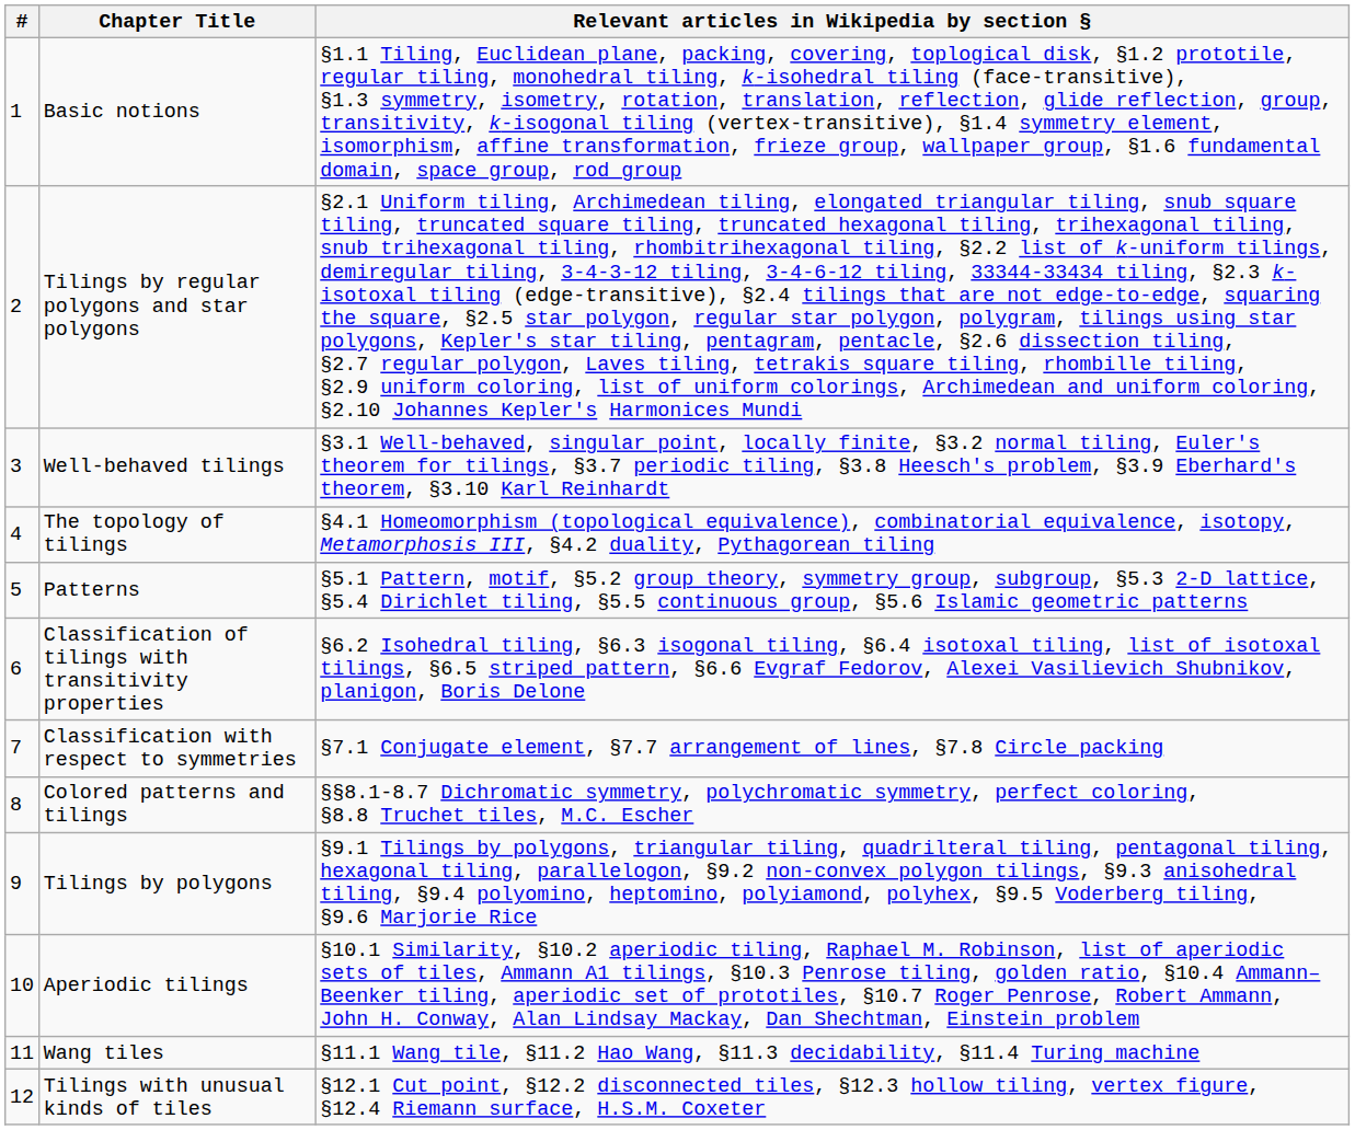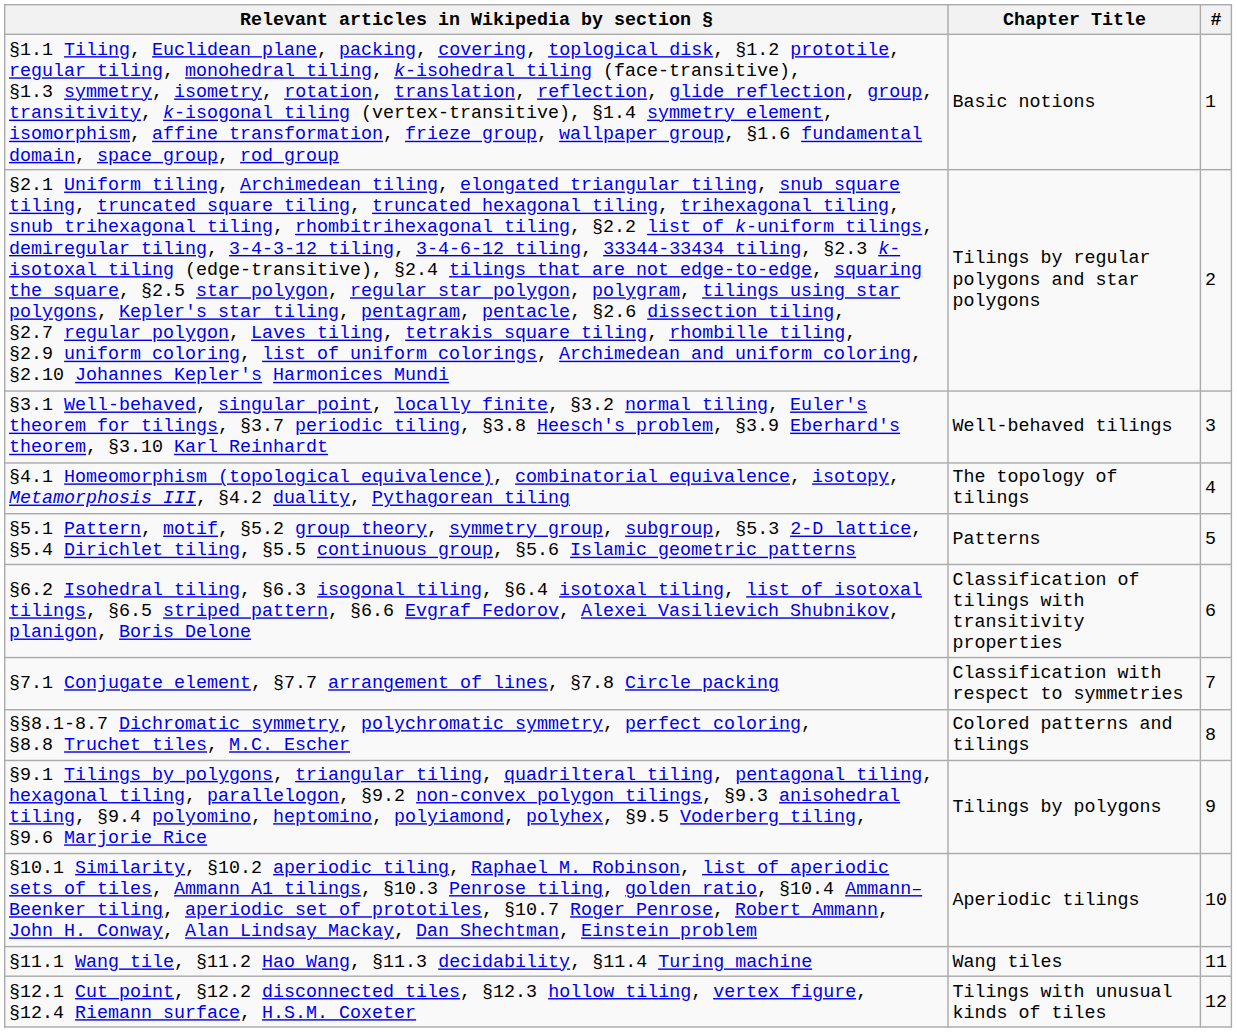 <table class="wikitable">
 <tr>
+<th scope="col" style="width: 680px;">Relevant articles in Wikipedia by section §</th>
+<th scope="col" style="width: 175px;">Chapter Title</th>
 <th scope="col" style="width: 15px;">#</th>
-<th scope="col" style="width: 175px;">Chapter Title</th>
-<th scope="col" style="width: 680px;">Relevant articles in Wikipedia by section §</th>
 </tr>
 <tr>
+<td>§1.1 <a href='#'>Tiling</a>, <a href='#'>Euclidean plane</a>, <a href='#'>packing</a>, <a href='#'>covering</a>, <a href='#'>toplogical disk</a>, §1.2 <a href='#'>prototile</a>, <a href='#'>regular tiling</a>, <a href='#'>monohedral tiling</a>, <a href='#'><em>k</em>-isohedral tiling</a> (face-transitive), §1.3 <a href='#'>symmetry</a>, <a href='#'>isometry</a>, <a href='#'>rotation</a>, <a href='#'>translation</a>, <a href='#'>reflection</a>, <a href='#'>glide reflection</a>, <a href='#'>group</a>, <a href='#'>transitivity</a>, <a href='#'><em>k</em>-isogonal tiling</a> (vertex-transitive), §1.4 <a href='#'>symmetry element</a>, <a href='#'>isomorphism</a>, <a href='#'>affine transformation</a>, <a href='#'>frieze group</a>, <a href='#'>wallpaper group</a>, §1.6 <a href='#'>fundamental domain</a>, <a href='#'>space group</a>, <a href='#'>rod group</a></td>
+<td>Basic notions</td>
 <td>1</td>
-<td>Basic notions</td>
-<td>§1.1 <a href='#'>Tiling</a>, <a href='#'>Euclidean plane</a>, <a href='#'>packing</a>, <a href='#'>covering</a>, <a href='#'>toplogical disk</a>, §1.2 <a href='#'>prototile</a>, <a href='#'>regular tiling</a>, <a href='#'>monohedral tiling</a>, <a href='#'><em>k</em>-isohedral tiling</a> (face-transitive), §1.3 <a href='#'>symmetry</a>, <a href='#'>isometry</a>, <a href='#'>rotation</a>, <a href='#'>translation</a>, <a href='#'>reflection</a>, <a href='#'>glide reflection</a>, <a href='#'>group</a>, <a href='#'>transitivity</a>, <a href='#'><em>k</em>-isogonal tiling</a> (vertex-transitive), §1.4 <a href='#'>symmetry element</a>, <a href='#'>isomorphism</a>, <a href='#'>affine transformation</a>, <a href='#'>frieze group</a>, <a href='#'>wallpaper group</a>, §1.6 <a href='#'>fundamental domain</a>, <a href='#'>space group</a>, <a href='#'>rod group</a></td>
 </tr>
 <tr>
+<td>§2.1 <a href='#'>Uniform tiling</a>, <a href='#'>Archimedean tiling</a>, <a href='#'>elongated triangular tiling</a>, <a href='#'>snub square tiling</a>, <a href='#'>truncated square tiling</a>, <a href='#'>truncated hexagonal tiling</a>, <a href='#'>trihexagonal tiling</a>, <a href='#'>snub trihexagonal tiling</a>, <a href='#'>rhombitrihexagonal tiling</a>, §2.2 <a href='#'>list of <em>k</em>-uniform tilings</a>, <a href='#'>demiregular tiling</a>, <a href='#'>3-4-3-12 tiling</a>, <a href='#'>3-4-6-12 tiling</a>, <a href='#'>33344-33434 tiling</a>, §2.3 <a href='#'><em>k</em>-isotoxal tiling</a> (edge-transitive), §2.4 <a href='#'>tilings that are not edge-to-edge</a>, <a href='#'>squaring the square</a>, §2.5 <a href='#'>star polygon</a>, <a href='#'>regular star polygon</a>, <a href='#'>polygram</a>, <a href='#'>tilings using star polygons</a>, <a href='#'>Kepler's star tiling</a>, <a href='#'>pentagram</a>, <a href='#'>pentacle</a>, §2.6 <a href='#'>dissection tiling</a>, §2.7 <a href='#'>regular polygon</a>, <a href='#'>Laves tiling</a>, <a href='#'>tetrakis square tiling</a>, <a href='#'>rhombille tiling</a>, §2.9 <a href='#'>uniform coloring</a>, <a href='#'>list of uniform colorings</a>, <a href='#'>Archimedean and uniform coloring</a>, §2.10 <a href='#'>Johannes Kepler's</a> <a href='#'>Harmonices Mundi</a></td>
+<td>Tilings by regular polygons and star polygons</td>
 <td>2</td>
-<td>Tilings by regular polygons and star polygons</td>
-<td>§2.1 <a href='#'>Uniform tiling</a>, <a href='#'>Archimedean tiling</a>, <a href='#'>elongated triangular tiling</a>, <a href='#'>snub square tiling</a>, <a href='#'>truncated square tiling</a>, <a href='#'>truncated hexagonal tiling</a>, <a href='#'>trihexagonal tiling</a>, <a href='#'>snub trihexagonal tiling</a>, <a href='#'>rhombitrihexagonal tiling</a>, §2.2 <a href='#'>list of <em>k</em>-uniform tilings</a>, <a href='#'>demiregular tiling</a>, <a href='#'>3-4-3-12 tiling</a>, <a href='#'>3-4-6-12 tiling</a>, <a href='#'>33344-33434 tiling</a>, §2.3 <a href='#'><em>k</em>-isotoxal tiling</a> (edge-transitive), §2.4 <a href='#'>tilings that are not edge-to-edge</a>, <a href='#'>squaring the square</a>, §2.5 <a href='#'>star polygon</a>, <a href='#'>regular star polygon</a>, <a href='#'>polygram</a>, <a href='#'>tilings using star polygons</a>, <a href='#'>Kepler's star tiling</a>, <a href='#'>pentagram</a>, <a href='#'>pentacle</a>, §2.6 <a href='#'>dissection tiling</a>, §2.7 <a href='#'>regular polygon</a>, <a href='#'>Laves tiling</a>, <a href='#'>tetrakis square tiling</a>, <a href='#'>rhombille tiling</a>, §2.9 <a href='#'>uniform coloring</a>, <a href='#'>list of uniform colorings</a>, <a href='#'>Archimedean and uniform coloring</a>, §2.10 <a href='#'>Johannes Kepler's</a> <a href='#'>Harmonices Mundi</a></td>
 </tr>
 <tr>
+<td>§3.1 <a href='#'>Well-behaved</a>, <a href='#'>singular point</a>, <a href='#'>locally finite</a>, §3.2 <a href='#'>normal tiling</a>, <a href='#'>Euler's theorem for tilings</a>, §3.7 <a href='#'>periodic tiling</a>, §3.8 <a href='#'>Heesch's problem</a>, §3.9 <a href='#'>Eberhard's theorem</a>, §3.10 <a href='#'>Karl Reinhardt</a></td>
+<td>Well-behaved tilings</td>
 <td>3</td>
-<td>Well-behaved tilings</td>
-<td>§3.1 <a href='#'>Well-behaved</a>, <a href='#'>singular point</a>, <a href='#'>locally finite</a>, §3.2 <a href='#'>normal tiling</a>, <a href='#'>Euler's theorem for tilings</a>, §3.7 <a href='#'>periodic tiling</a>, §3.8 <a href='#'>Heesch's problem</a>, §3.9 <a href='#'>Eberhard's theorem</a>, §3.10 <a href='#'>Karl Reinhardt</a></td>
 </tr>
 <tr>
+<td>§4.1 <a href='#'>Homeomorphism (topological equivalence)</a>, <a href='#'>combinatorial equivalence</a>, <a href='#'>isotopy</a>, <em><a href='#'>Metamorphosis III</a></em>, §4.2 <a href='#'>duality</a>, <a href='#'>Pythagorean tiling</a></td>
+<td>The topology of tilings</td>
 <td>4</td>
-<td>The topology of tilings</td>
-<td>§4.1 <a href='#'>Homeomorphism (topological equivalence)</a>, <a href='#'>combinatorial equivalence</a>, <a href='#'>isotopy</a>, <em><a href='#'>Metamorphosis III</a></em>, §4.2 <a href='#'>duality</a>, <a href='#'>Pythagorean tiling</a></td>
 </tr>
 <tr>
+<td>§5.1 <a href='#'>Pattern</a>, <a href='#'>motif</a>, §5.2 <a href='#'>group theory</a>, <a href='#'>symmetry group</a>, <a href='#'>subgroup</a>, §5.3 <a href='#'>2-D lattice</a>, §5.4 <a href='#'>Dirichlet tiling</a>, §5.5 <a href='#'>continuous group</a>, §5.6 <a href='#'>Islamic geometric patterns</a></td>
+<td>Patterns</td>
 <td>5</td>
-<td>Patterns</td>
-<td>§5.1 <a href='#'>Pattern</a>, <a href='#'>motif</a>, §5.2 <a href='#'>group theory</a>, <a href='#'>symmetry group</a>, <a href='#'>subgroup</a>, §5.3 <a href='#'>2-D lattice</a>, §5.4 <a href='#'>Dirichlet tiling</a>, §5.5 <a href='#'>continuous group</a>, §5.6 <a href='#'>Islamic geometric patterns</a></td>
 </tr>
 <tr>
+<td>§6.2 <a href='#'>Isohedral tiling</a>, §6.3 <a href='#'>isogonal tiling</a>, §6.4 <a href='#'>isotoxal tiling</a>, <a href='#'>list of isotoxal tilings</a>, §6.5 <a href='#'>striped pattern</a>, §6.6 <a href='#'>Evgraf Fedorov</a>, <a href='#'>Alexei Vasilievich Shubnikov</a>, <a href='#'>planigon</a>, <a href='#'>Boris Delone</a></td>
+<td>Classification of tilings with transitivity properties</td>
 <td>6</td>
-<td>Classification of tilings with transitivity properties</td>
-<td>§6.2 <a href='#'>Isohedral tiling</a>, §6.3 <a href='#'>isogonal tiling</a>, §6.4 <a href='#'>isotoxal tiling</a>, <a href='#'>list of isotoxal tilings</a>, §6.5 <a href='#'>striped pattern</a>, §6.6 <a href='#'>Evgraf Fedorov</a>, <a href='#'>Alexei Vasilievich Shubnikov</a>, <a href='#'>planigon</a>, <a href='#'>Boris Delone</a></td>
 </tr>
 <tr>
+<td>§7.1 <a href='#'>Conjugate element</a>, §7.7 <a href='#'>arrangement of lines</a>, §7.8 <a href='#'>Circle packing</a></td>
+<td>Classification with respect to symmetries</td>
 <td>7</td>
-<td>Classification with respect to symmetries</td>
-<td>§7.1 <a href='#'>Conjugate element</a>, §7.7 <a href='#'>arrangement of lines</a>, §7.8 <a href='#'>Circle packing</a></td>
 </tr>
 <tr>
+<td>§§8.1-8.7 <a href='#'>Dichromatic symmetry</a>, <a href='#'>polychromatic symmetry</a>, <a href='#'>perfect coloring</a>, §8.8 <a href='#'>Truchet tiles</a>, <a href='#'>M.C. Escher</a></td>
+<td>Colored patterns and tilings</td>
 <td>8</td>
-<td>Colored patterns and tilings</td>
-<td>§§8.1-8.7 <a href='#'>Dichromatic symmetry</a>, <a href='#'>polychromatic symmetry</a>, <a href='#'>perfect coloring</a>, §8.8 <a href='#'>Truchet tiles</a>, <a href='#'>M.C. Escher</a></td>
 </tr>
 <tr>
+<td>§9.1 <a href='#'>Tilings by polygons</a>, <a href='#'>triangular tiling</a>, <a href='#'>quadrilteral tiling</a>, <a href='#'>pentagonal tiling</a>, <a href='#'>hexagonal tiling</a>, <a href='#'>parallelogon</a>, §9.2 <a href='#'>non-convex polygon tilings</a>, §9.3 <a href='#'>anisohedral tiling</a>, §9.4 <a href='#'>polyomino</a>, <a href='#'>heptomino</a>, <a href='#'>polyiamond</a>, <a href='#'>polyhex</a>, §9.5 <a href='#'>Voderberg tiling</a>, §9.6 <a href='#'>Marjorie Rice</a></td>
+<td>Tilings by polygons</td>
 <td>9</td>
-<td>Tilings by polygons</td>
-<td>§9.1 <a href='#'>Tilings by polygons</a>, <a href='#'>triangular tiling</a>, <a href='#'>quadrilteral tiling</a>, <a href='#'>pentagonal tiling</a>, <a href='#'>hexagonal tiling</a>, <a href='#'>parallelogon</a>, §9.2 <a href='#'>non-convex polygon tilings</a>, §9.3 <a href='#'>anisohedral tiling</a>, §9.4 <a href='#'>polyomino</a>, <a href='#'>heptomino</a>, <a href='#'>polyiamond</a>, <a href='#'>polyhex</a>, §9.5 <a href='#'>Voderberg tiling</a>, §9.6 <a href='#'>Marjorie Rice</a></td>
 </tr>
 <tr>
+<td>§10.1 <a href='#'>Similarity</a>, §10.2 <a href='#'>aperiodic tiling</a>, <a href='#'>Raphael M. Robinson</a>, <a href='#'>list of aperiodic sets of tiles</a>, <a href='#'>Ammann A1 tilings</a>, §10.3 <a href='#'>Penrose tiling</a>, <a href='#'>golden ratio</a>, §10.4 <a href='#'>Ammann–Beenker tiling</a>, <a href='#'>aperiodic set of prototiles</a>, §10.7 <a href='#'>Roger Penrose</a>, <a href='#'>Robert Ammann</a>, <a href='#'>John H. Conway</a>, <a href='#'>Alan Lindsay Mackay</a>, <a href='#'>Dan Shechtman</a>, <a href='#'>Einstein problem</a></td>
+<td>Aperiodic tilings</td>
 <td>10</td>
-<td>Aperiodic tilings</td>
-<td>§10.1 <a href='#'>Similarity</a>, §10.2 <a href='#'>aperiodic tiling</a>, <a href='#'>Raphael M. Robinson</a>, <a href='#'>list of aperiodic sets of tiles</a>, <a href='#'>Ammann A1 tilings</a>, §10.3 <a href='#'>Penrose tiling</a>, <a href='#'>golden ratio</a>, §10.4 <a href='#'>Ammann–Beenker tiling</a>, <a href='#'>aperiodic set of prototiles</a>, §10.7 <a href='#'>Roger Penrose</a>, <a href='#'>Robert Ammann</a>, <a href='#'>John H. Conway</a>, <a href='#'>Alan Lindsay Mackay</a>, <a href='#'>Dan Shechtman</a>, <a href='#'>Einstein problem</a></td>
 </tr>
 <tr>
+<td>§11.1 <a href='#'>Wang tile</a>, §11.2 <a href='#'>Hao Wang</a>, §11.3 <a href='#'>decidability</a>, §11.4 <a href='#'>Turing machine</a></td>
+<td>Wang tiles</td>
 <td>11</td>
-<td>Wang tiles</td>
-<td>§11.1 <a href='#'>Wang tile</a>, §11.2 <a href='#'>Hao Wang</a>, §11.3 <a href='#'>decidability</a>, §11.4 <a href='#'>Turing machine</a></td>
 </tr>
 <tr>
+<td>§12.1 <a href='#'>Cut point</a>, §12.2 <a href='#'>disconnected tiles</a>, §12.3 <a href='#'>hollow tiling</a>, <a href='#'>vertex figure</a>, §12.4 <a href='#'>Riemann surface</a>, <a href='#'>H.S.M. Coxeter</a></td>
+<td>Tilings with unusual kinds of tiles</td>
 <td>12</td>
-<td>Tilings with unusual kinds of tiles</td>
-<td>§12.1 <a href='#'>Cut point</a>, §12.2 <a href='#'>disconnected tiles</a>, §12.3 <a href='#'>hollow tiling</a>, <a href='#'>vertex figure</a>, §12.4 <a href='#'>Riemann surface</a>, <a href='#'>H.S.M. Coxeter</a></td>
 </tr>
 </table>
